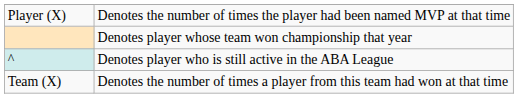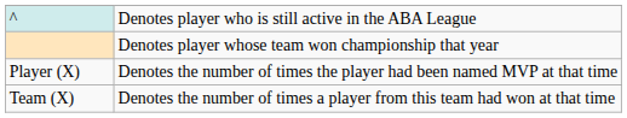 <table class="wikitable">
 <tr>
+</tr>
+<tr>
+<td style="background-color:#CFECEC; border:1px solid #aaaaaa; width:6em">^</td>
+<td>Denotes player who is still active in the ABA League</td>
+</tr>
+<tr>
+<td style="background-color:#FFE6BD; border:1px solid #aaaaaa; width:6em"></td>
+<td>Denotes player whose team won championship that year</td>
 </tr>
 <tr>
 <td>Player (X)</td>
 <td>Denotes the number of times the player had been named MVP at that time</td>
 </tr>
 <tr>
-<td style="background-color:#FFE6BD; border:1px solid #aaaaaa; width:6em"></td>
-<td>Denotes player whose team won championship that year</td>
-</tr>
-<tr>
-<td style="background-color:#CFECEC; border:1px solid #aaaaaa; width:6em">^</td>
-<td>Denotes player who is still active in the ABA League</td>
-</tr>
-<tr>
 <td>Team (X)</td>
 <td>Denotes the number of times a player from this team had won at that time</td>
 </tr>
 </table>
